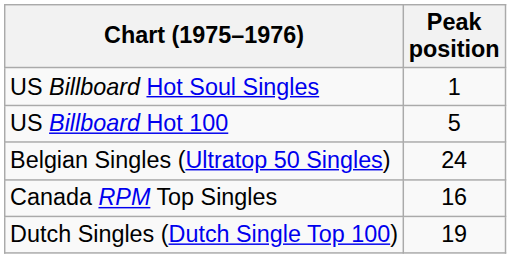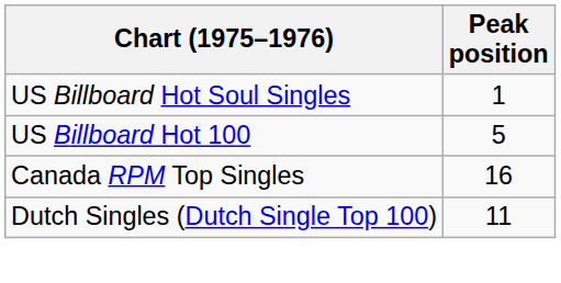 <table class="wikitable sortable">
 <tr>
 <th>Chart (1975–1976)</th>
 <th>Peak<br>position</th>
 </tr>
 <tr>
 <td>US <em>Billboard</em> <a href='#'>Hot Soul Singles</a></td>
 <td align="center">1</td>
 </tr>
 <tr>
 <td>US <a href='#'><em>Billboard</em> Hot 100</a></td>
 <td align="center">5</td>
 </tr>
 <tr>
-<td>Belgian Singles (<a href='#'>Ultratop 50 Singles</a>)</td>
-<td align="center">24</td>
-</tr>
-<tr>
 <td>Canada <em><a href='#'>RPM</a></em> Top Singles</td>
 <td style="text-align:center;">16</td>
 </tr>
 <tr>
 <td>Dutch Singles (<a href='#'>Dutch Single Top 100</a>)</td>
-<td style="text-align:center;">19</td>
+<td style="text-align:center;">11</td>
 </tr>
 </table>
